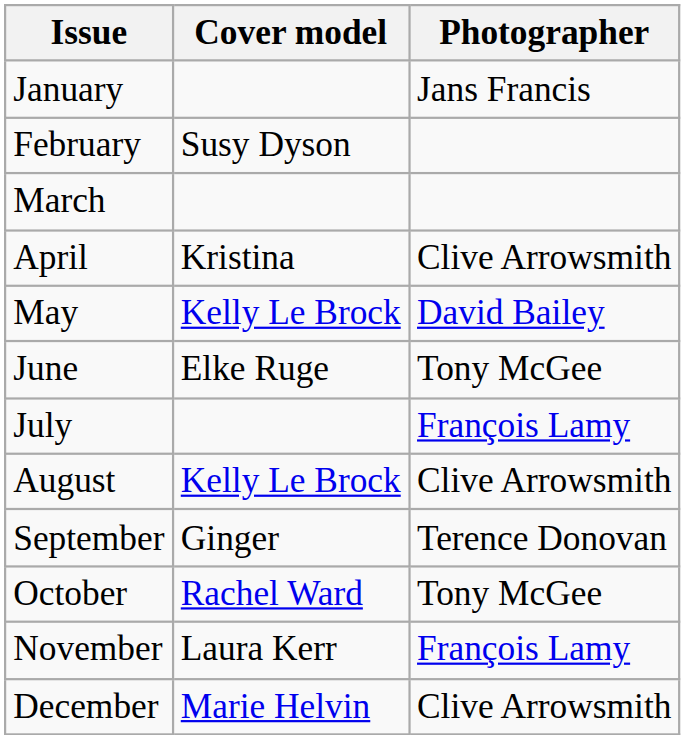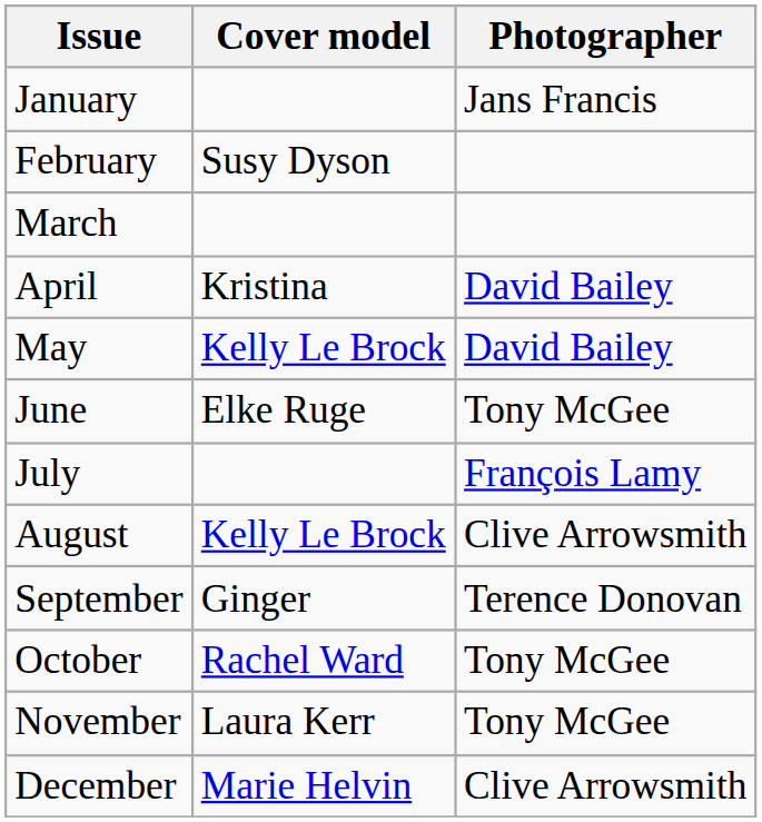 <table class="sortable wikitable">
 <tr>
 <th>Issue</th>
 <th>Cover model</th>
 <th>Photographer</th>
 </tr>
 <tr>
 <td>January</td>
 <td></td>
 <td>Jans Francis</td>
 </tr>
 <tr>
 <td>February</td>
 <td>Susy Dyson</td>
 <td></td>
 </tr>
 <tr>
 <td>March</td>
 <td></td>
 <td></td>
 </tr>
 <tr>
 <td>April</td>
 <td>Kristina</td>
-<td>Clive Arrowsmith</td>
+<td><a href='#'>David Bailey</a></td>
 </tr>
 <tr>
 <td>May</td>
 <td><a href='#'>Kelly Le Brock</a></td>
 <td><a href='#'>David Bailey</a></td>
 </tr>
 <tr>
 <td>June</td>
 <td>Elke Ruge</td>
 <td>Tony McGee</td>
 </tr>
 <tr>
 <td>July</td>
 <td></td>
 <td><a href='#'>François Lamy</a></td>
 </tr>
 <tr>
 <td>August</td>
 <td><a href='#'>Kelly Le Brock</a></td>
 <td>Clive Arrowsmith</td>
 </tr>
 <tr>
 <td>September</td>
 <td>Ginger</td>
 <td>Terence Donovan</td>
 </tr>
 <tr>
 <td>October</td>
 <td><a href='#'>Rachel Ward</a></td>
 <td>Tony McGee</td>
 </tr>
 <tr>
 <td>November</td>
 <td>Laura Kerr</td>
-<td><a href='#'>François Lamy</a></td>
+<td>Tony McGee</td>
 </tr>
 <tr>
 <td>December</td>
 <td><a href='#'>Marie Helvin</a></td>
 <td>Clive Arrowsmith</td>
 </tr>
 </table>
